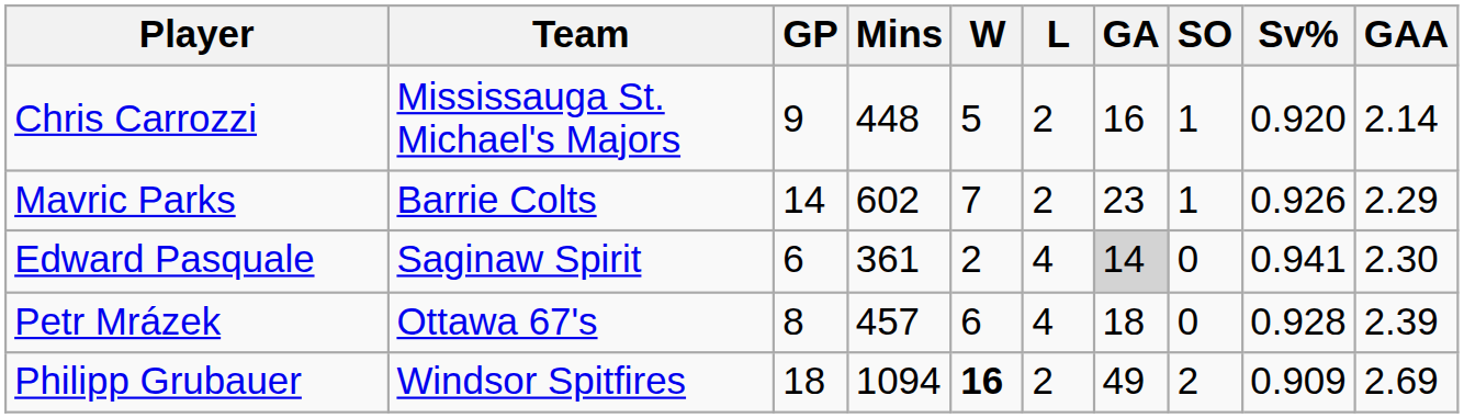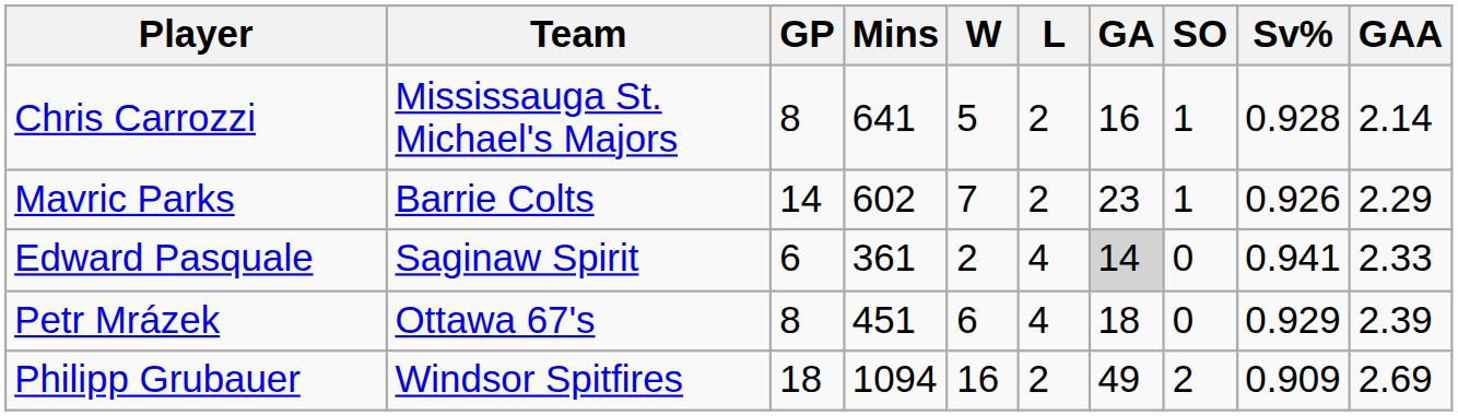 <table class="wikitable">
 <tr>
 <th bgcolor="#DDDDFF" width="27.5%">Player</th>
 <th bgcolor="#DDDDFF" width="27.5%">Team</th>
 <th bgcolor="#DDDDFF" width="5%">GP</th>
 <th bgcolor="#DDDDFF" width="5%">Mins</th>
 <th bgcolor="#DDDDFF" width="5%">W</th>
 <th bgcolor="#DDDDFF" width="5%">L</th>
 <th bgcolor="#DDDDFF" width="5%">GA</th>
 <th bgcolor="#DDDDFF" width="5%">SO</th>
 <th bgcolor="#DDDDFF" width="5%">Sv%</th>
 <th bgcolor="#DDDDFF" width="5%">GAA</th>
 </tr>
 <tr>
 <td><a href='#'>Chris Carrozzi</a></td>
 <td><a href='#'>Mississauga St. Michael's Majors</a></td>
-<td>9</td>
-<td>448</td>
+<td>8</td>
+<td>641</td>
 <td>5</td>
 <td>2</td>
 <td>16</td>
 <td>1</td>
-<td>0.920</td>
+<td>0.928</td>
 <td>2.14</td>
 </tr>
 <tr>
 <td><a href='#'>Mavric Parks</a></td>
 <td><a href='#'>Barrie Colts</a></td>
 <td>14</td>
 <td>602</td>
 <td>7</td>
 <td>2</td>
 <td>23</td>
 <td>1</td>
 <td>0.926</td>
 <td>2.29</td>
 </tr>
 <tr>
 <td><a href='#'>Edward Pasquale</a></td>
 <td><a href='#'>Saginaw Spirit</a></td>
 <td>6</td>
 <td>361</td>
 <td>2</td>
 <td>4</td>
 <td style="background: lightgrey;">14</td>
 <td>0</td>
 <td>0.941</td>
-<td>2.30</td>
+<td>2.33</td>
 </tr>
 <tr>
 <td><a href='#'>Petr Mrázek</a></td>
 <td><a href='#'>Ottawa 67's</a></td>
 <td>8</td>
-<td>457</td>
+<td>451</td>
 <td>6</td>
 <td>4</td>
 <td>18</td>
 <td>0</td>
-<td>0.928</td>
+<td>0.929</td>
 <td>2.39</td>
 </tr>
 <tr>
 <td><a href='#'>Philipp Grubauer</a></td>
 <td><a href='#'>Windsor Spitfires</a></td>
 <td>18</td>
 <td>1094</td>
-<td><strong>16</strong></td>
+<td>16</td>
 <td>2</td>
 <td>49</td>
 <td>2</td>
 <td>0.909</td>
 <td>2.69</td>
 </tr>
 </table>
